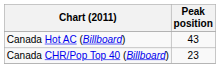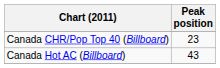 <table class="wikitable sortable">
 <tr>
 <th>Chart (2011)</th>
 <th>Peak<br>position</th>
 </tr>
 <tr>
 </tr>
 <tr>
+<td>Canada <a href='#'>CHR/Pop Top 40</a> (<em><a href='#'>Billboard</a></em>)</td>
+<td align="center">23</td>
+</tr>
+<tr>
 <td>Canada <a href='#'>Hot AC</a> (<em><a href='#'>Billboard</a></em>)</td>
 <td align="center">43</td>
 </tr>
 <tr>
-<td>Canada <a href='#'>CHR/Pop Top 40</a> (<em><a href='#'>Billboard</a></em>)</td>
-<td align="center">23</td>
-</tr>
-<tr>
 </tr>
 </table>
